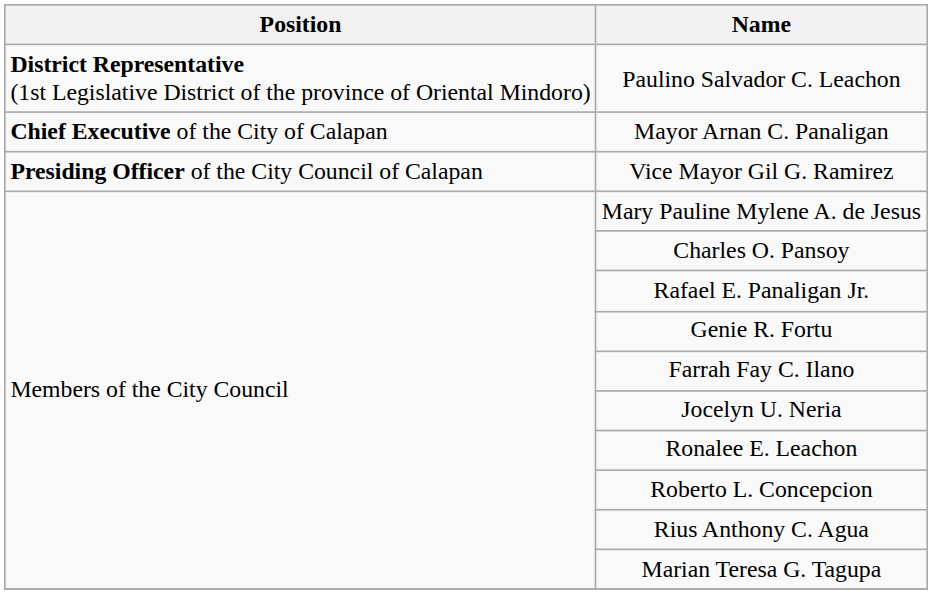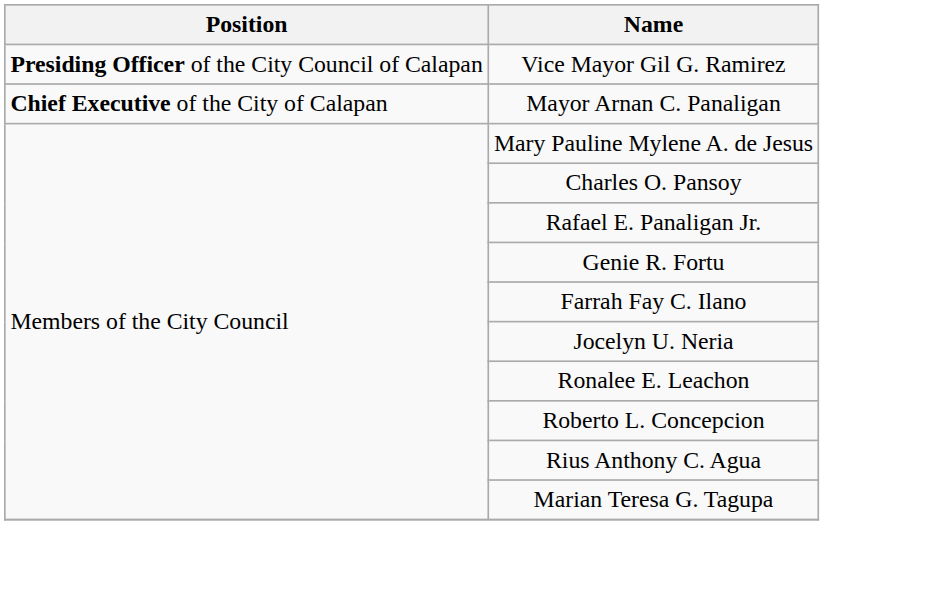 <table class="wikitable" style="line-height:1.20em; font-size:90%;">
 <tr>
 <th>Position</th>
 <th>Name</th>
 </tr>
 <tr>
-<td><strong>District Representative</strong><br>(1st Legislative District of the province of Oriental Mindoro)</td>
-<td style="text-align:center;">Paulino Salvador C. Leachon</td>
+<td><strong>Presiding Officer</strong> of the City Council of Calapan</td>
+<td style="text-align:center;">Vice Mayor Gil G. Ramirez</td>
 </tr>
 <tr>
 <td><strong>Chief Executive</strong> of the City of Calapan</td>
 <td style="text-align:center;">Mayor Arnan C. Panaligan</td>
-</tr>
-<tr>
-<td><strong>Presiding Officer</strong> of the City Council of Calapan</td>
-<td style="text-align:center;">Vice Mayor Gil G. Ramirez</td>
 </tr>
 <tr>
 <td rowspan="10">Members of the City Council</td>
 <td style="text-align:center;">Mary Pauline Mylene A. de Jesus</td>
 </tr>
 <tr>
 <td style="text-align:center;">Charles O. Pansoy</td>
 </tr>
 <tr>
 <td style="text-align:center;">Rafael E. Panaligan Jr.</td>
 </tr>
 <tr>
 <td style="text-align:center;">Genie R. Fortu</td>
 </tr>
 <tr>
 <td style="text-align:center;">Farrah Fay C. Ilano</td>
 </tr>
 <tr>
 <td style="text-align:center;">Jocelyn U. Neria</td>
 </tr>
 <tr>
 <td style="text-align:center;">Ronalee E. Leachon</td>
 </tr>
 <tr>
 <td style="text-align:center;">Roberto L. Concepcion</td>
 </tr>
 <tr>
 <td style="text-align:center;">Rius Anthony C. Agua</td>
 </tr>
 <tr>
 <td style="text-align:center;">Marian Teresa G. Tagupa</td>
 </tr>
 <tr>
 </tr>
 </table>
